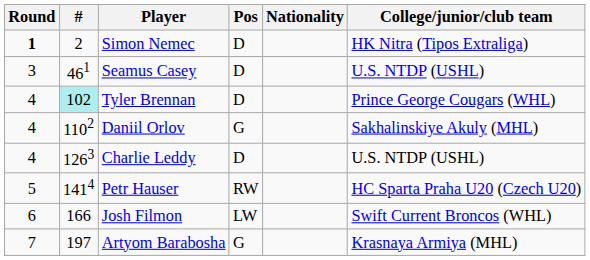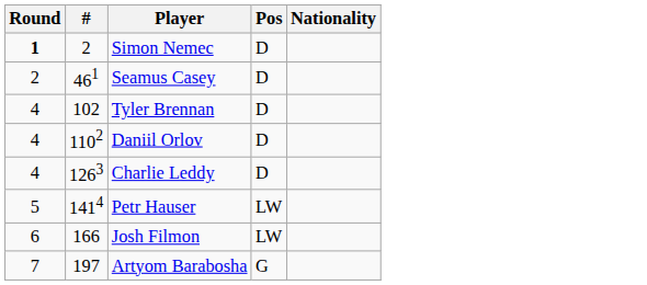 <table class="wikitable">
 <tr>
 <th>Round</th>
 <th>#</th>
 <th>Player</th>
 <th>Pos</th>
 <th>Nationality</th>
-<th>College/junior/club team</th>
 </tr>
 <tr>
 <td style="text-align:center;"><strong>1</strong></td>
 <td style="text-align:center;">2</td>
 <td><a href='#'>Simon Nemec</a></td>
 <td>D</td>
 <td></td>
-<td><a href='#'>HK Nitra</a> (<a href='#'>Tipos Extraliga</a>)</td>
 </tr>
 <tr>
-<td style="text-align:center;">3</td>
+<td style="text-align:center;">2</td>
 <td style="text-align:center;">46<sup>1</sup></td>
 <td><a href='#'>Seamus Casey</a></td>
 <td>D</td>
 <td></td>
-<td><a href='#'>U.S. NTDP</a> (<a href='#'>USHL</a>)</td>
 </tr>
 <tr>
 <td style="text-align:center;">4</td>
-<td style="background: paleturquoise; text-align:center;">102</td>
+<td style="text-align:center;">102</td>
 <td><a href='#'>Tyler Brennan</a></td>
 <td>D</td>
 <td></td>
-<td><a href='#'>Prince George Cougars</a> (<a href='#'>WHL</a>)</td>
 </tr>
 <tr>
 <td style="text-align:center;">4</td>
 <td style="text-align:center;">110<sup>2</sup></td>
 <td><a href='#'>Daniil Orlov</a></td>
-<td>G</td>
+<td>D</td>
 <td></td>
-<td><a href='#'>Sakhalinskiye Akuly</a> (<a href='#'>MHL</a>)</td>
 </tr>
 <tr>
 <td style="text-align:center;">4</td>
 <td style="text-align:center;">126<sup>3</sup></td>
 <td><a href='#'>Charlie Leddy</a></td>
 <td>D</td>
 <td></td>
-<td>U.S. NTDP (USHL)</td>
 </tr>
 <tr>
 <td style="text-align:center;">5</td>
 <td style="text-align:center;">141<sup>4</sup></td>
 <td><a href='#'>Petr Hauser</a></td>
-<td>RW</td>
+<td>LW</td>
 <td></td>
-<td><a href='#'>HC Sparta Praha U20</a> (<a href='#'>Czech U20</a>)</td>
 </tr>
 <tr>
 <td style="text-align:center;">6</td>
 <td style="text-align:center;">166</td>
 <td><a href='#'>Josh Filmon</a></td>
 <td>LW</td>
 <td></td>
-<td><a href='#'>Swift Current Broncos</a> (WHL)</td>
 </tr>
 <tr>
 <td style="text-align:center;">7</td>
 <td style="text-align:center;">197</td>
 <td><a href='#'>Artyom Barabosha</a></td>
 <td>G</td>
 <td></td>
-<td><a href='#'>Krasnaya Armiya</a> (MHL)</td>
 </tr>
 </table>
